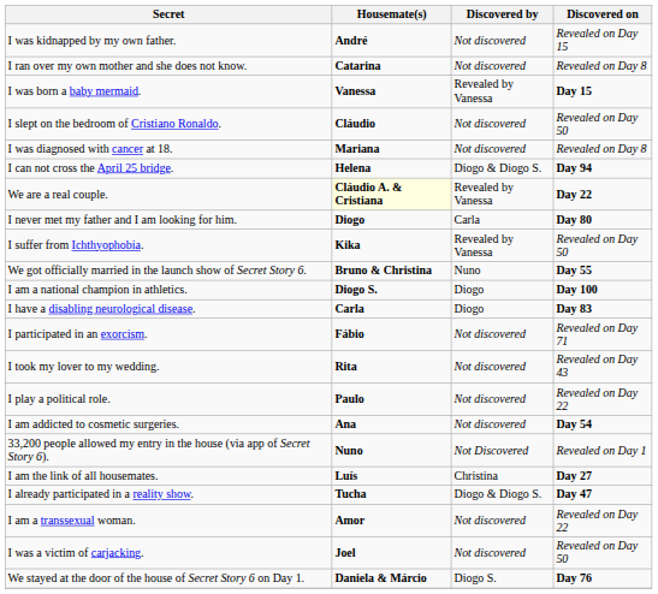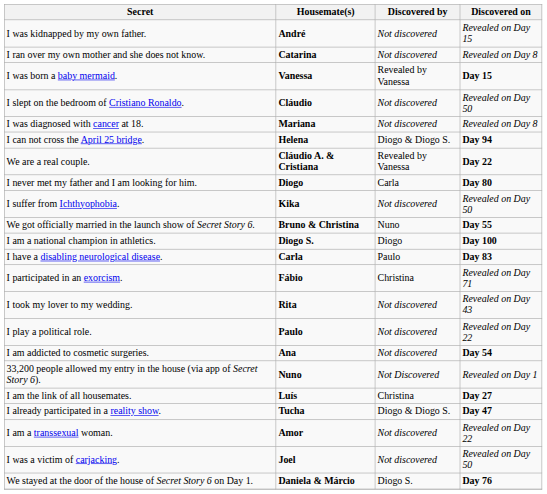 <table class="wikitable">
 <tr>
 <th>Secret</th>
 <th>Housemate(s)</th>
 <th>Discovered by</th>
 <th>Discovered on</th>
 </tr>
 <tr>
 <td>I was kidnapped by my own father.</td>
 <td><strong>André</strong></td>
 <td><em>Not discovered</em></td>
 <td><em>Revealed on Day 15</em></td>
 </tr>
 <tr>
 <td>I ran over my own mother and she does not know.</td>
 <td><strong>Catarina</strong></td>
 <td><em>Not discovered</em></td>
 <td><em>Revealed on Day 8</em></td>
 </tr>
 <tr>
 <td>I was born a <a href='#'>baby mermaid</a>.</td>
 <td><strong>Vanessa</strong></td>
 <td>Revealed by Vanessa</td>
 <td><strong>Day 15</strong></td>
 </tr>
 <tr>
 <td>I slept on the bedroom of <a href='#'>Cristiano Ronaldo</a>.</td>
 <td><strong>Cláudio</strong></td>
 <td><em>Not discovered</em></td>
 <td><em>Revealed on Day 50</em></td>
 </tr>
 <tr>
 <td>I was diagnosed with <a href='#'>cancer</a> at 18.</td>
 <td><strong>Mariana</strong></td>
 <td><em>Not discovered</em></td>
 <td><em>Revealed on Day 8</em></td>
 </tr>
 <tr>
 <td>I can not cross the <a href='#'>April 25 bridge</a>.</td>
 <td><strong>Helena</strong></td>
 <td>Diogo & Diogo S.</td>
 <td><strong>Day 94</strong></td>
 </tr>
 <tr>
 <td>We are a real couple.</td>
-<td style="background: lightyellow;"><strong>Cláudio A. & Cristiana</strong></td>
+<td><strong>Cláudio A. & Cristiana</strong></td>
 <td>Revealed by Vanessa</td>
 <td><strong>Day 22</strong></td>
 </tr>
 <tr>
 <td>I never met my father and I am looking for him.</td>
 <td><strong>Diogo</strong></td>
 <td>Carla</td>
 <td><strong>Day 80</strong></td>
 </tr>
 <tr>
 <td>I suffer from <a href='#'>Ichthyophobia</a>.</td>
 <td><strong>Kika</strong></td>
-<td>Revealed by Vanessa</td>
+<td><em>Not discovered</em></td>
 <td><em>Revealed on Day 50</em></td>
 </tr>
 <tr>
 <td>We got officially married in the launch show of <em>Secret Story 6</em>.</td>
 <td><strong>Bruno & Christina</strong></td>
 <td>Nuno</td>
 <td><strong>Day 55</strong></td>
 </tr>
 <tr>
 <td>I am a national champion in athletics.</td>
 <td><strong>Diogo S.</strong></td>
 <td>Diogo</td>
 <td><strong>Day 100</strong></td>
 </tr>
 <tr>
 <td>I have a <a href='#'>disabling neurological disease</a>.</td>
 <td><strong>Carla</strong></td>
-<td>Diogo</td>
+<td>Paulo</td>
 <td><strong>Day 83</strong></td>
 </tr>
 <tr>
 <td>I participated in an <a href='#'>exorcism</a>.</td>
 <td><strong>Fábio</strong></td>
-<td><em>Not discovered</em></td>
+<td>Christina</td>
 <td><em>Revealed on Day 71</em></td>
 </tr>
 <tr>
 <td>I took my lover to my wedding.</td>
 <td><strong>Rita</strong></td>
 <td><em>Not discovered</em></td>
 <td><em>Revealed on Day 43</em></td>
 </tr>
 <tr>
 <td>I play a political role.</td>
 <td><strong>Paulo</strong></td>
 <td><em>Not discovered</em></td>
 <td><em>Revealed on Day 22</em></td>
 </tr>
 <tr>
 <td>I am addicted to cosmetic surgeries.</td>
 <td><strong>Ana</strong></td>
 <td><em>Not discovered</em></td>
 <td><strong>Day 54</strong></td>
 </tr>
 <tr>
 <td>33,200 people allowed my entry in the house (via app of <em>Secret Story 6</em>).</td>
 <td><strong>Nuno</strong></td>
 <td><em>Not Discovered</em></td>
 <td><em>Revealed on Day 1</em></td>
 </tr>
 <tr>
 <td>I am the link of all housemates.</td>
 <td><strong>Luís</strong></td>
 <td>Christina</td>
 <td><strong>Day 27</strong></td>
 </tr>
 <tr>
 <td>I already participated in a <a href='#'>reality show</a>.</td>
 <td><strong>Tucha</strong></td>
 <td>Diogo & Diogo S.</td>
 <td><strong>Day 47</strong></td>
 </tr>
 <tr>
 <td>I am a <a href='#'>transsexual</a> woman.</td>
 <td><strong>Amor</strong></td>
 <td><em>Not discovered</em></td>
 <td><em>Revealed on Day 22</em></td>
 </tr>
 <tr>
 <td>I was a victim of <a href='#'>carjacking</a>.</td>
 <td><strong>Joel</strong></td>
 <td><em>Not discovered</em></td>
 <td><em>Revealed on Day 50</em></td>
 </tr>
 <tr>
 <td>We stayed at the door of the house of <em>Secret Story 6</em> on Day 1.</td>
 <td><strong>Daniela & Márcio</strong></td>
 <td>Diogo S.</td>
 <td><strong>Day 76</strong></td>
 </tr>
 <tr>
 </tr>
 </table>
